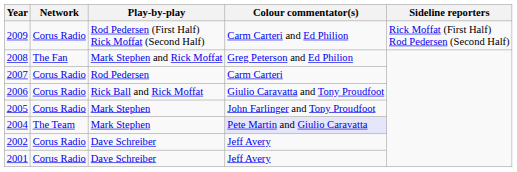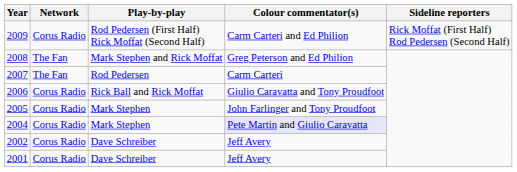 <table class="wikitable">
 <tr>
 <th><strong>Year</strong></th>
 <th><strong>Network</strong></th>
 <th><strong>Play-by-play</strong></th>
 <th><strong>Colour commentator(s)</strong></th>
 <th><strong>Sideline reporters</strong></th>
 </tr>
 <tr>
 <td><a href='#'>2009</a></td>
 <td><a href='#'>Corus Radio</a></td>
 <td><a href='#'>Rod Pedersen</a> (First Half)<br><a href='#'>Rick Moffat</a> (Second Half)</td>
 <td><a href='#'>Carm Carteri</a> and <a href='#'>Ed Philion</a></td>
 <td><a href='#'>Rick Moffat</a> (First Half)<br><a href='#'>Rod Pedersen</a> (Second Half)</td>
 </tr>
 <tr>
 <td><a href='#'>2008</a></td>
 <td><a href='#'>The Fan</a></td>
 <td><a href='#'>Mark Stephen</a> and <a href='#'>Rick Moffat</a></td>
 <td><a href='#'>Greg Peterson</a> and <a href='#'>Ed Philion</a></td>
 </tr>
 <tr>
 <td><a href='#'>2007</a></td>
-<td><a href='#'>Corus Radio</a></td>
+<td><a href='#'>The Fan</a></td>
 <td><a href='#'>Rod Pedersen</a></td>
 <td><a href='#'>Carm Carteri</a></td>
 </tr>
 <tr>
 <td><a href='#'>2006</a></td>
 <td><a href='#'>Corus Radio</a></td>
 <td><a href='#'>Rick Ball</a> and <a href='#'>Rick Moffat</a></td>
 <td><a href='#'>Giulio Caravatta</a> and <a href='#'>Tony Proudfoot</a></td>
 </tr>
 <tr>
 <td><a href='#'>2005</a></td>
 <td><a href='#'>Corus Radio</a></td>
 <td><a href='#'>Mark Stephen</a></td>
 <td><a href='#'>John Farlinger</a> and <a href='#'>Tony Proudfoot</a></td>
 </tr>
 <tr>
 <td><a href='#'>2004</a></td>
-<td><a href='#'>The Team</a></td>
+<td><a href='#'>Corus Radio</a></td>
 <td><a href='#'>Mark Stephen</a></td>
 <td style="background: lavender;"><a href='#'>Pete Martin</a> and <a href='#'>Giulio Caravatta</a></td>
 </tr>
 <tr>
 <td><a href='#'>2002</a></td>
 <td><a href='#'>Corus Radio</a></td>
 <td><a href='#'>Dave Schreiber</a></td>
 <td><a href='#'>Jeff Avery</a></td>
 </tr>
 <tr>
 <td><a href='#'>2001</a></td>
 <td><a href='#'>Corus Radio</a></td>
 <td><a href='#'>Dave Schreiber</a></td>
 <td><a href='#'>Jeff Avery</a></td>
 </tr>
 </table>
